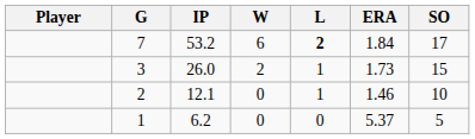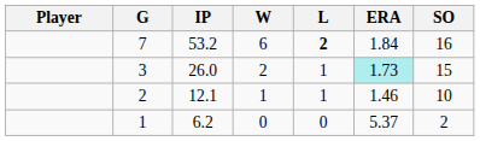 <table class="wikitable sortable">
 <tr>
 <th bgcolor="#DDDDFF" width="16%">Player</th>
 <th bgcolor="#DDDDFF" width="9%">G</th>
 <th bgcolor="#DDDDFF" width="9%">IP</th>
 <th bgcolor="#DDDDFF" width="9%">W</th>
 <th bgcolor="#DDDDFF" width="9%">L</th>
 <th bgcolor="#DDDDFF" width="9%">ERA</th>
 <th bgcolor="#DDDDFF" width="9%">SO</th>
 </tr>
 <tr align="center">
 <td></td>
 <td>7</td>
 <td>53.2</td>
 <td>6</td>
 <td><strong>2</strong></td>
 <td>1.84</td>
-<td>17</td>
+<td>16</td>
 </tr>
 <tr align="center">
 <td></td>
 <td>3</td>
 <td>26.0</td>
 <td>2</td>
 <td>1</td>
-<td>1.73</td>
+<td style="background: paleturquoise;">1.73</td>
 <td>15</td>
 </tr>
 <tr align="center">
 <td></td>
 <td>2</td>
 <td>12.1</td>
-<td>0</td>
+<td>1</td>
 <td>1</td>
 <td>1.46</td>
 <td>10</td>
 </tr>
 <tr align="center">
 <td></td>
 <td>1</td>
 <td>6.2</td>
 <td>0</td>
 <td>0</td>
 <td>5.37</td>
-<td>5</td>
+<td>2</td>
 </tr>
 </table>
